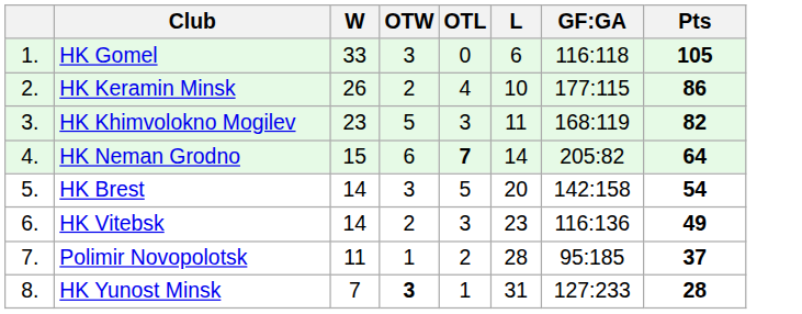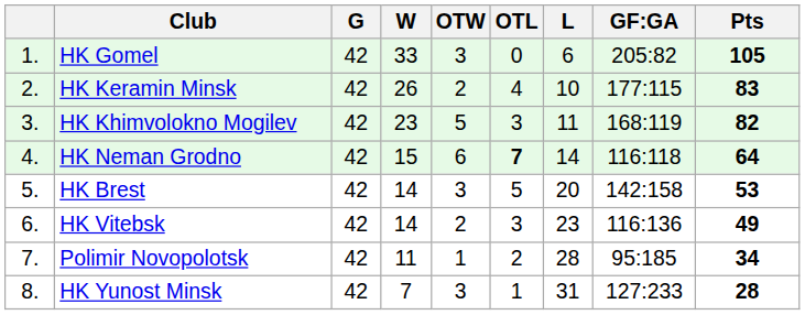 <table class="wikitable">
 <tr>
 <th width="30"></th>
 <th width="200">Club</th>
+<th width="30">G</th>
 <th width="30">W</th>
 <th width="30">OTW</th>
 <th width="30">OTL</th>
 <th width="30">L</th>
 <th width="70">GF:GA</th>
 <th width="70">Pts</th>
 </tr>
 <tr bgcolor="#e6fae6" align="center">
 <td>1.</td>
 <td align="left"><a href='#'>HK Gomel</a></td>
+<td>42</td>
 <td>33</td>
 <td>3</td>
 <td>0</td>
 <td>6</td>
-<td>116:118</td>
+<td>205:82</td>
 <td><strong>105</strong></td>
 </tr>
 <tr bgcolor="#e6fae6" align="center">
 <td>2.</td>
 <td align="left"><a href='#'>HK Keramin Minsk</a></td>
+<td>42</td>
 <td>26</td>
 <td>2</td>
 <td>4</td>
 <td>10</td>
 <td>177:115</td>
-<td><strong>86</strong></td>
+<td><strong>83</strong></td>
 </tr>
 <tr bgcolor="#e6fae6" align="center">
 <td>3.</td>
 <td align="left"><a href='#'>HK Khimvolokno Mogilev</a></td>
+<td>42</td>
 <td>23</td>
 <td>5</td>
 <td>3</td>
 <td>11</td>
 <td>168:119</td>
 <td><strong>82</strong></td>
 </tr>
 <tr bgcolor="#e6fae6" align="center">
 <td>4.</td>
 <td align="left"><a href='#'>HK Neman Grodno</a></td>
+<td>42</td>
 <td>15</td>
 <td>6</td>
 <td><strong>7</strong></td>
 <td>14</td>
-<td>205:82</td>
+<td>116:118</td>
 <td><strong>64</strong></td>
 </tr>
 <tr bgcolor="#FFFFFF" align="center">
 <td>5.</td>
 <td align="left"><a href='#'>HK Brest</a></td>
+<td>42</td>
 <td>14</td>
 <td>3</td>
 <td>5</td>
 <td>20</td>
 <td>142:158</td>
-<td><strong>54</strong></td>
+<td><strong>53</strong></td>
 </tr>
 <tr bgcolor="#FFFFFF" align="center">
 <td>6.</td>
 <td align="left"><a href='#'>HK Vitebsk</a></td>
+<td>42</td>
 <td>14</td>
 <td>2</td>
 <td>3</td>
 <td>23</td>
 <td>116:136</td>
 <td><strong>49</strong></td>
 </tr>
 <tr bgcolor="#FFFFFF" align="center">
 <td>7.</td>
 <td align="left"><a href='#'>Polimir Novopolotsk</a></td>
+<td>42</td>
 <td>11</td>
 <td>1</td>
 <td>2</td>
 <td>28</td>
 <td>95:185</td>
-<td><strong>37</strong></td>
+<td><strong>34</strong></td>
 </tr>
 <tr bgcolor="#FFFFFF" align="center">
 <td>8.</td>
 <td align="left"><a href='#'>HK Yunost Minsk</a></td>
+<td>42</td>
 <td>7</td>
-<td><strong>3</strong></td>
+<td>3</td>
 <td>1</td>
 <td>31</td>
 <td>127:233</td>
 <td><strong>28</strong></td>
 </tr>
 </table>
